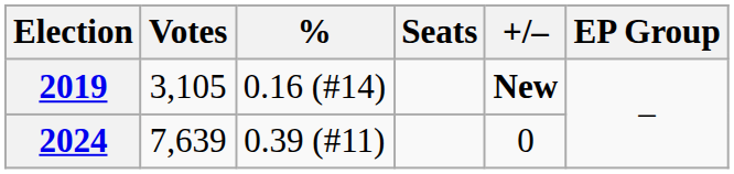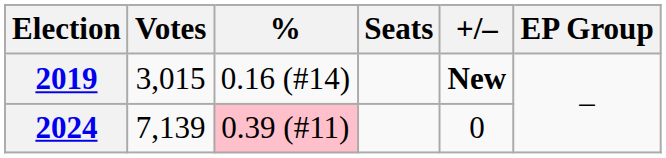 <table class="wikitable" style="text-align:center;">
 <tr>
 <th>Election</th>
 <th>Votes</th>
 <th>%</th>
 <th>Seats</th>
 <th>+/–</th>
 <th>EP Group</th>
 </tr>
 <tr>
 <th><a href='#'>2019</a></th>
-<td>3,105</td>
+<td>3,015</td>
 <td>0.16 (#14)</td>
 <td></td>
 <td><strong>New</strong></td>
 <td rowspan=2>–</td>
 </tr>
 <tr>
 <th><a href='#'>2024</a></th>
-<td>7,639</td>
-<td>0.39 (#11)</td>
+<td>7,139</td>
+<td style="background: pink;">0.39 (#11)</td>
 <td></td>
 <td> 0</td>
 </tr>
 </table>
